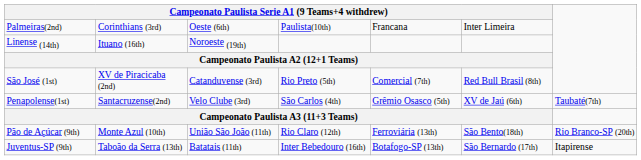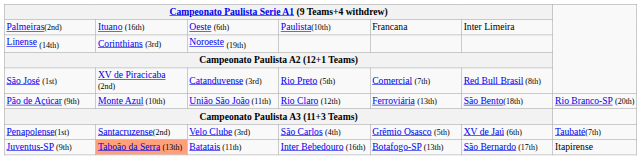 <table class="wikitable">
 <tr>
 <th colspan="6"><a href='#'>Campeonato Paulista Serie A1</a> (9 Teams+4 withdrew)</th>
 </tr>
 <tr>
 <td width="145"><a href='#'>Palmeiras</a><small>(2nd)</small></td>
-<td width="145"><a href='#'>Corinthians</a> <small>(3rd)</small></td>
+<td><a href='#'>Ituano</a> <small>(16th)</small></td>
 <td width="145"><a href='#'>Oeste</a> <small>(6th)</small></td>
 <td width="145"><a href='#'>Paulista</a><small>(10th)</small></td>
 <td>Francana</td>
 <td>Inter Limeira</td>
 </tr>
 <tr>
 <td><a href='#'>Linense</a> <sub>(14th)</sub></td>
-<td><a href='#'>Ituano</a> <small>(16th)</small></td>
+<td width="145"><a href='#'>Corinthians</a> <small>(3rd)</small></td>
 <td><a href='#'>Noroeste</a> <sub>(19th)</sub></td>
 <td></td>
 <td></td>
 <td></td>
 </tr>
 <tr>
 <th colspan="6">Campeonato Paulista A2 (12+1 Teams)</th>
 </tr>
 <tr>
 <td><a href='#'>São José</a> <small> (1st)</small></td>
 <td><a href='#'>XV de Piracicaba</a> <small> (2nd)</small></td>
 <td><a href='#'>Catanduvense</a> <small> (3rd)</small></td>
 <td><a href='#'>Rio Preto</a> <small> (5th)</small></td>
 <td><a href='#'>Comercial</a> <small> (7th)</small></td>
 <td><a href='#'>Red Bull Brasil</a><small> (8th)</small></td>
 </tr>
 <tr>
+<td><a href='#'>Pão de Açúcar</a><small> (9th)</small> <small></small></td>
+<td><a href='#'>Monte Azul</a><small> (10th)</small></td>
+<td><a href='#'>União São João</a><small> (11th)</small></td>
+<td><a href='#'>Rio Claro</a> <small>(12th)</small></td>
+<td><a href='#'>Ferroviária</a> <small>(13th)</small></td>
+<td><a href='#'>São Bento</a><small>(18th)</small></td>
+<td><a href='#'>Rio Branco-SP</a> <small>(20th)</small></td>
+</tr>
+<tr>
+<th colspan="6">Campeonato Paulista A3 (11+3 Teams)</th>
+</tr>
+<tr>
 <td><a href='#'>Penapolense</a><small>(1st)</small></td>
 <td><a href='#'>Santacruzense</a><small>(2nd)</small></td>
 <td><a href='#'>Velo Clube</a><small> (3rd)</small></td>
 <td><a href='#'>São Carlos</a> <small>(4th)</small></td>
 <td><a href='#'>Grêmio Osasco</a> <small>(5th)</small></td>
 <td><a href='#'>XV de Jaú</a> <small>(6th)</small></td>
 <td><a href='#'>Taubaté</a><small>(7th)</small></td>
 </tr>
 <tr>
-<th colspan="6">Campeonato Paulista A3 (11+3 Teams)</th>
-</tr>
-<tr>
-<td><a href='#'>Pão de Açúcar</a><small> (9th)</small> <small></small></td>
-<td><a href='#'>Monte Azul</a><small> (10th)</small></td>
-<td><a href='#'>União São João</a><small> (11th)</small></td>
-<td><a href='#'>Rio Claro</a> <small>(12th)</small></td>
-<td><a href='#'>Ferroviária</a> <small>(13th)</small></td>
-<td><a href='#'>São Bento</a><small>(18th)</small></td>
-<td><a href='#'>Rio Branco-SP</a> <small>(20th)</small></td>
-</tr>
-<tr>
 <td><a href='#'>Juventus-SP</a> <small>(9th)</small></td>
-<td><a href='#'>Taboão da Serra</a> <small>(13th)</small></td>
+<td style="background: lightsalmon;"><a href='#'>Taboão da Serra</a> <small>(13th)</small></td>
 <td><a href='#'>Batatais</a><small> (11th)</small></td>
 <td><a href='#'>Inter Bebedouro</a> <small>(16th)</small></td>
 <td width="145"><a href='#'>Botafogo-SP</a> <small>(13th)</small></td>
 <td width="145"><a href='#'>São Bernardo</a><small> (17th)</small></td>
 <td>Itapirense</td>
 </tr>
 </table>
